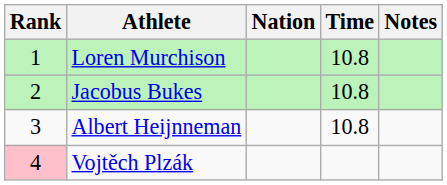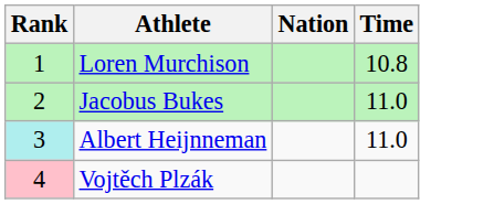 <table class="wikitable sortable" style="text-align:center">
 <tr>
 <th>Rank</th>
 <th>Athlete</th>
 <th>Nation</th>
 <th>Time</th>
-<th>Notes</th>
 </tr>
 <tr bgcolor=bbf3bb>
 <td>1</td>
 <td align=left data-sort-value="Murchison, Loren"><a href='#'>Loren Murchison</a></td>
 <td align=left></td>
 <td>10.8</td>
-<td></td>
 </tr>
 <tr bgcolor=bbf3bb>
 <td>2</td>
 <td align=left data-sort-value="Bukes, Jacobus"><a href='#'>Jacobus Bukes</a></td>
 <td align=left></td>
-<td>10.8</td>
-<td></td>
+<td>11.0</td>
 </tr>
 <tr>
-<td>3</td>
+<td style="background: paleturquoise;">3</td>
 <td align=left data-sort-value="Heijnneman, Albert"><a href='#'>Albert Heijnneman</a></td>
 <td align=left></td>
-<td>10.8</td>
-<td></td>
+<td>11.0</td>
 </tr>
 <tr>
 <td style="background: pink;">4</td>
 <td align=left data-sort-value="Plzák, Vojtěch"><a href='#'>Vojtěch Plzák</a></td>
 <td align=left></td>
 <td></td>
-<td></td>
 </tr>
 </table>
